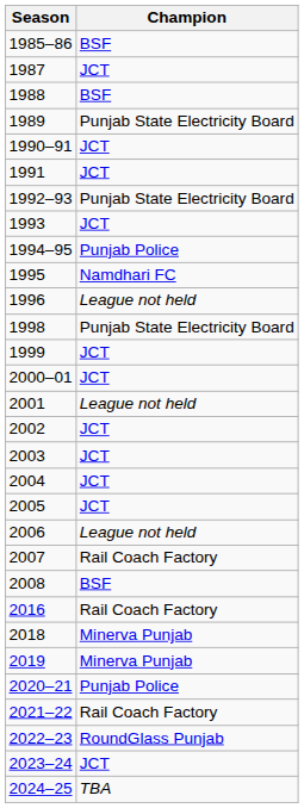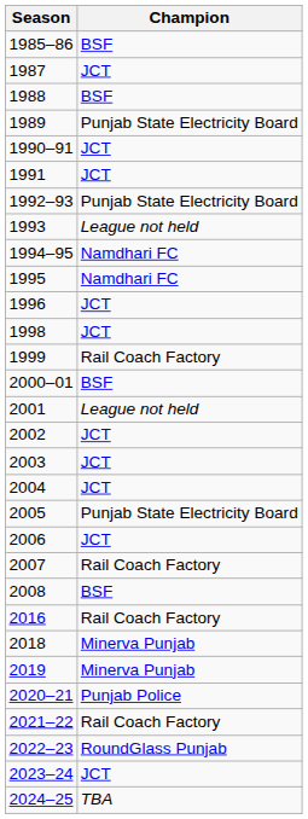 <table class="wikitable">
 <tr>
 <th>Season</th>
 <th>Champion</th>
 </tr>
 <tr>
 <td>1985–86</td>
 <td><a href='#'>BSF</a></td>
 </tr>
 <tr>
 <td>1987</td>
 <td><a href='#'>JCT</a></td>
 </tr>
 <tr>
 <td>1988</td>
 <td><a href='#'>BSF</a></td>
 </tr>
 <tr>
 <td>1989</td>
 <td>Punjab State Electricity Board</td>
 </tr>
 <tr>
 <td>1990–91</td>
 <td><a href='#'>JCT</a></td>
 </tr>
 <tr>
 <td>1991</td>
 <td><a href='#'>JCT</a></td>
 </tr>
 <tr>
 <td>1992–93</td>
 <td>Punjab State Electricity Board</td>
 </tr>
 <tr>
 <td>1993</td>
-<td><a href='#'>JCT</a></td>
+<td><em>League not held</em></td>
 </tr>
 <tr>
 <td>1994–95</td>
-<td><a href='#'>Punjab Police</a></td>
+<td><a href='#'>Namdhari FC</a></td>
 </tr>
 <tr>
 <td>1995</td>
 <td><a href='#'>Namdhari FC</a></td>
 </tr>
 <tr>
 <td>1996</td>
-<td><em>League not held</em></td>
+<td><a href='#'>JCT</a></td>
 </tr>
 <tr>
 <td>1998</td>
-<td>Punjab State Electricity Board</td>
+<td><a href='#'>JCT</a></td>
 </tr>
 <tr>
 <td>1999</td>
-<td><a href='#'>JCT</a></td>
+<td>Rail Coach Factory</td>
 </tr>
 <tr>
 <td>2000–01</td>
-<td><a href='#'>JCT</a></td>
+<td><a href='#'>BSF</a></td>
 </tr>
 <tr>
 <td>2001</td>
 <td><em>League not held</em></td>
 </tr>
 <tr>
 <td>2002</td>
 <td><a href='#'>JCT</a></td>
 </tr>
 <tr>
 <td>2003</td>
 <td><a href='#'>JCT</a></td>
 </tr>
 <tr>
 <td>2004</td>
 <td><a href='#'>JCT</a></td>
 </tr>
 <tr>
 <td>2005</td>
-<td><a href='#'>JCT</a></td>
+<td>Punjab State Electricity Board</td>
 </tr>
 <tr>
 <td>2006</td>
-<td><em>League not held</em></td>
+<td><a href='#'>JCT</a></td>
 </tr>
 <tr>
 <td>2007</td>
 <td>Rail Coach Factory</td>
 </tr>
 <tr>
 <td>2008</td>
 <td><a href='#'>BSF</a></td>
 </tr>
 <tr>
 <td><a href='#'>2016</a></td>
 <td>Rail Coach Factory</td>
 </tr>
 <tr>
 <td>2018</td>
 <td><a href='#'>Minerva Punjab</a></td>
 </tr>
 <tr>
 <td><a href='#'>2019</a></td>
 <td><a href='#'>Minerva Punjab</a></td>
 </tr>
 <tr>
 <td><a href='#'>2020–21</a></td>
 <td><a href='#'>Punjab Police</a></td>
 </tr>
 <tr>
 <td><a href='#'>2021–22</a></td>
 <td>Rail Coach Factory</td>
 </tr>
 <tr>
 <td><a href='#'>2022–23</a></td>
 <td><a href='#'>RoundGlass Punjab</a></td>
 </tr>
 <tr>
 <td><a href='#'>2023–24</a></td>
 <td><a href='#'>JCT</a></td>
 </tr>
 <tr>
 <td><a href='#'>2024–25</a></td>
 <td><em>TBA</em></td>
 </tr>
 </table>
